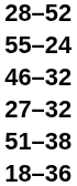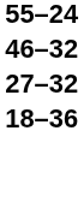 <table width=75% cellspacing=1>
 <tr>
 <th width=25%></th>
 <th width=25%></th>
 <th width=25%></th>
-</tr>
-<tr style=font-size:90%>
-<td align=right></td>
-<td align=center><strong>28–52</strong></td>
-<td><strong></strong></td>
 </tr>
 <tr style=font-size:90%>
 <td align=right><strong></strong></td>
 <td align=center><strong>55–24</strong></td>
 <td></td>
 </tr>
 <tr style=font-size:90%>
 <td align=right><strong></strong></td>
 <td align=center><strong>46–32</strong></td>
 <td></td>
 </tr>
 <tr style=font-size:90%>
 <td align=right></td>
 <td align=center><strong>27–32</strong></td>
 <td><strong></strong></td>
 </tr>
 <tr style=font-size:90%>
-<td align=right><strong></strong></td>
-<td align=center><strong>51–38</strong></td>
-<td></td>
-</tr>
-<tr style=font-size:90%>
 <td align=right></td>
 <td align=center><strong>18–36</strong></td>
 <td><strong></strong></td>
 </tr>
 </table>
